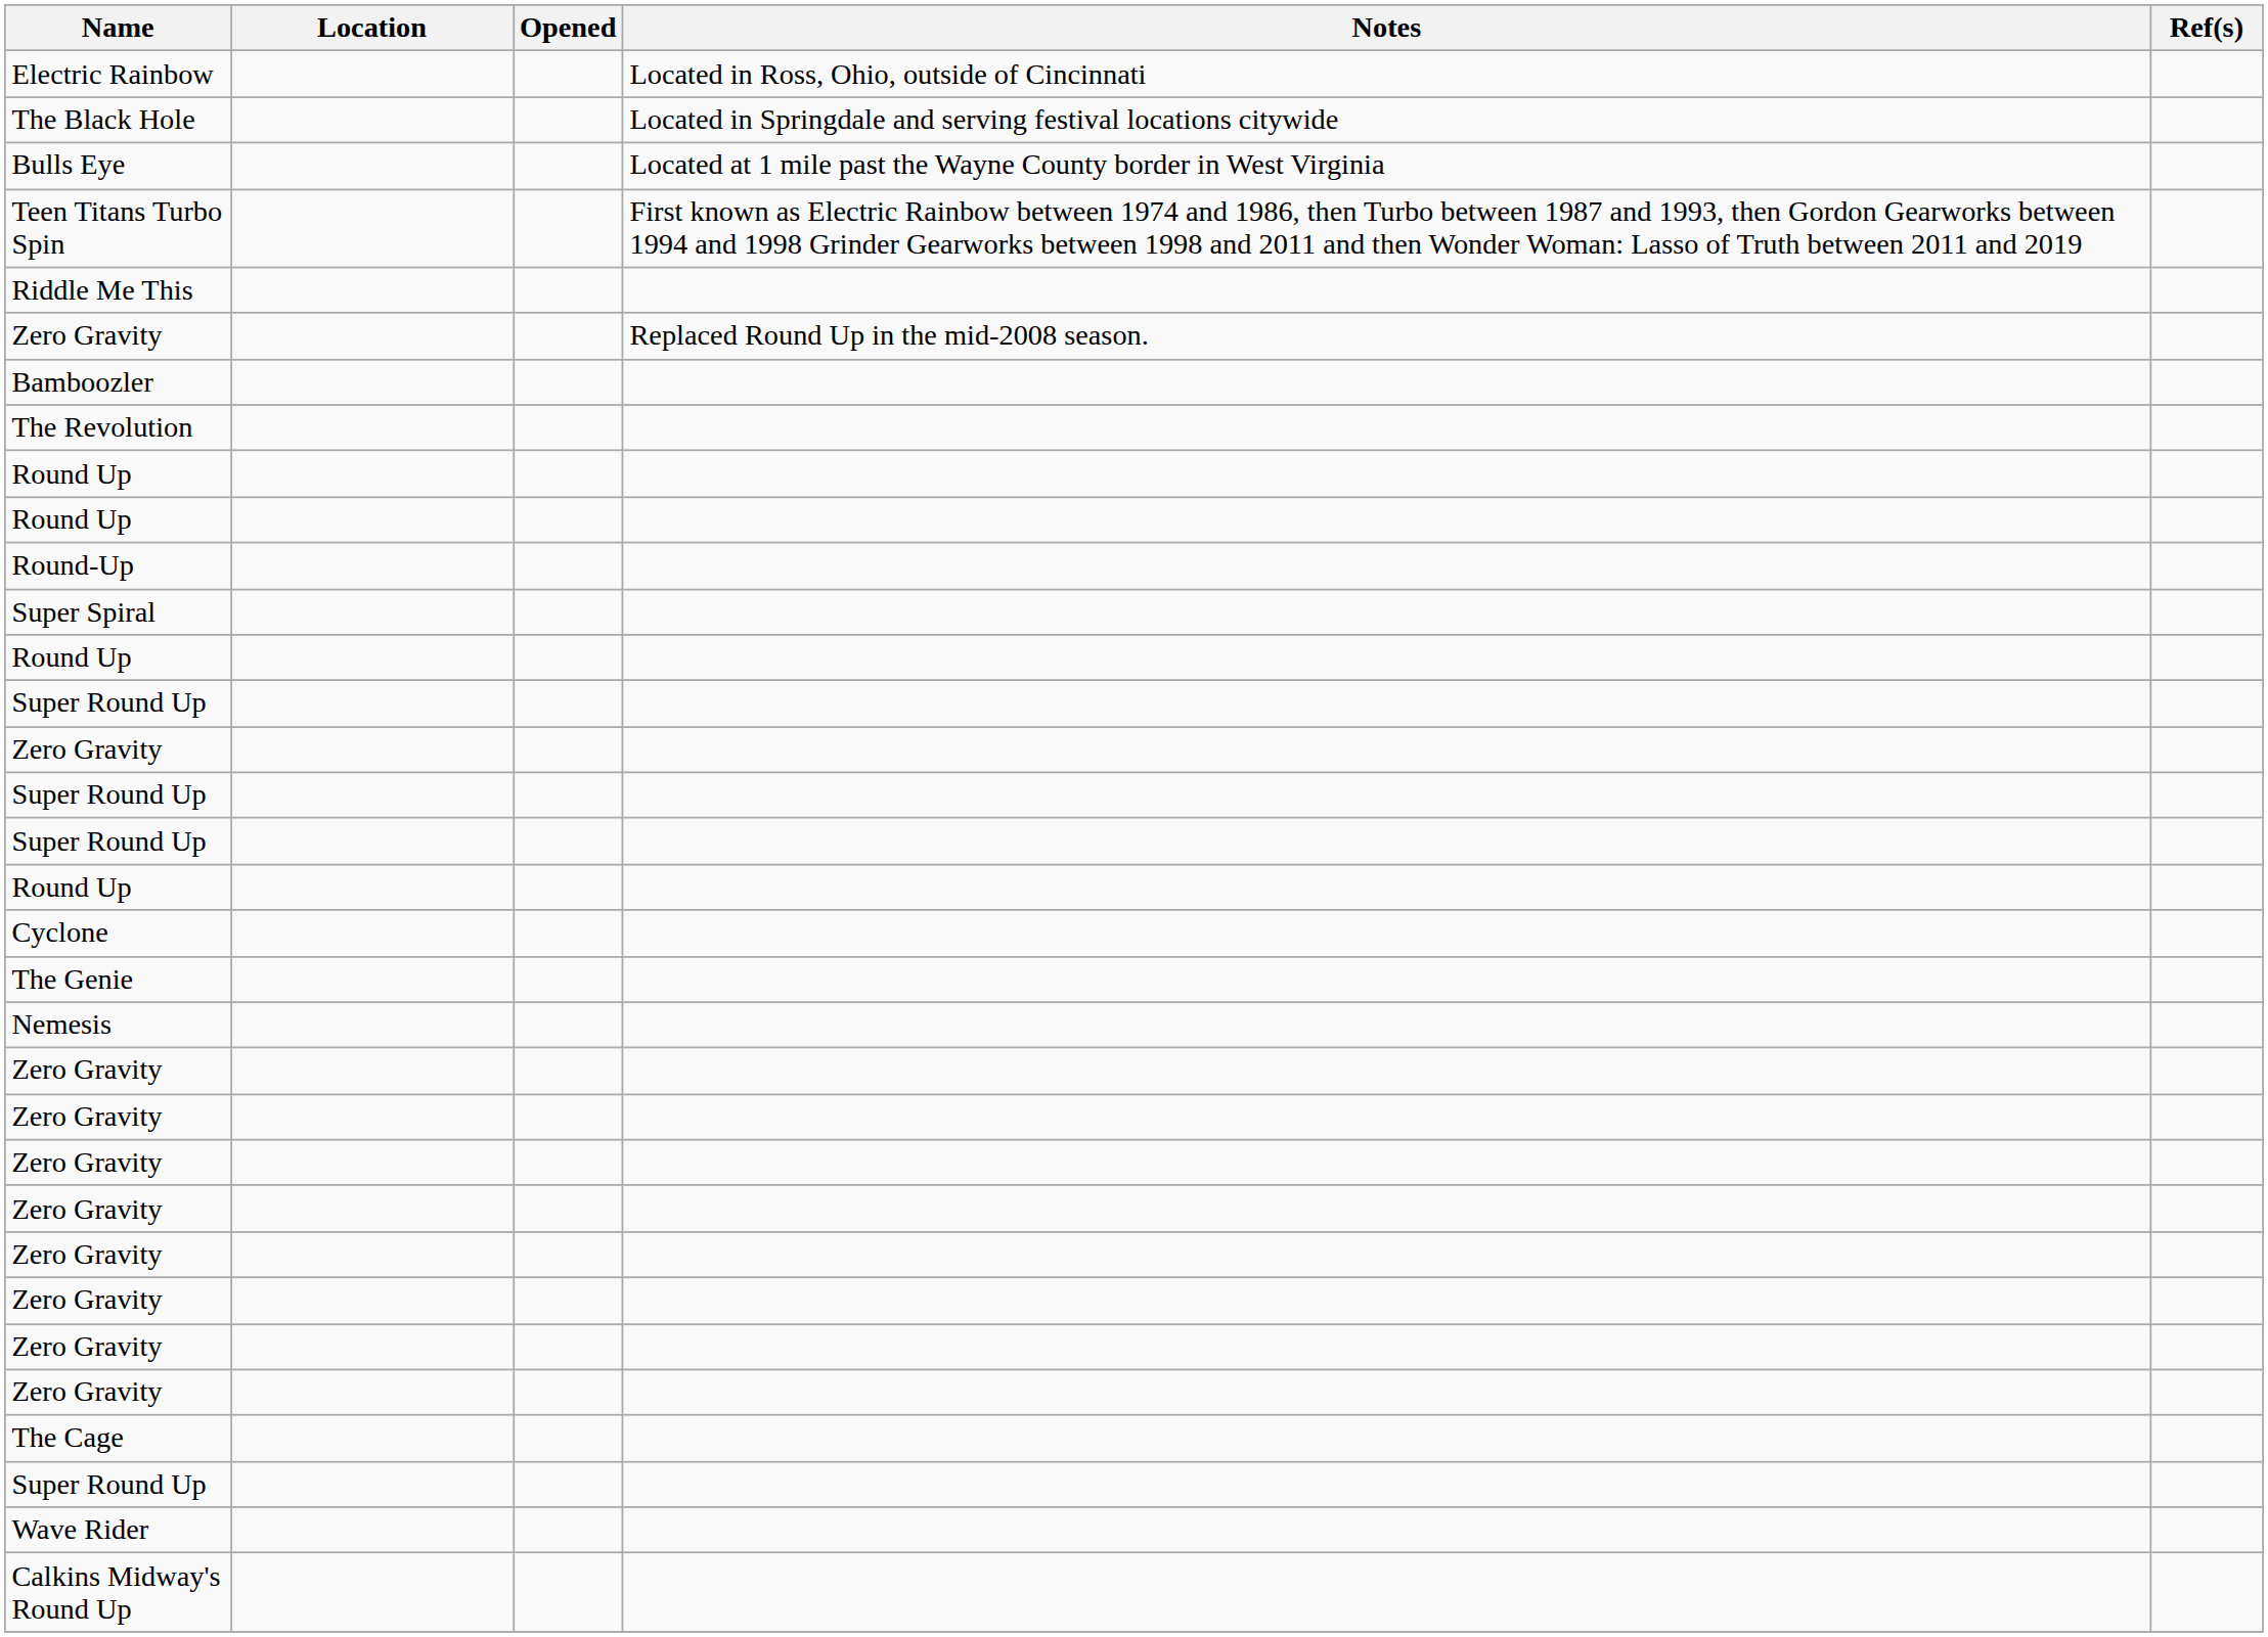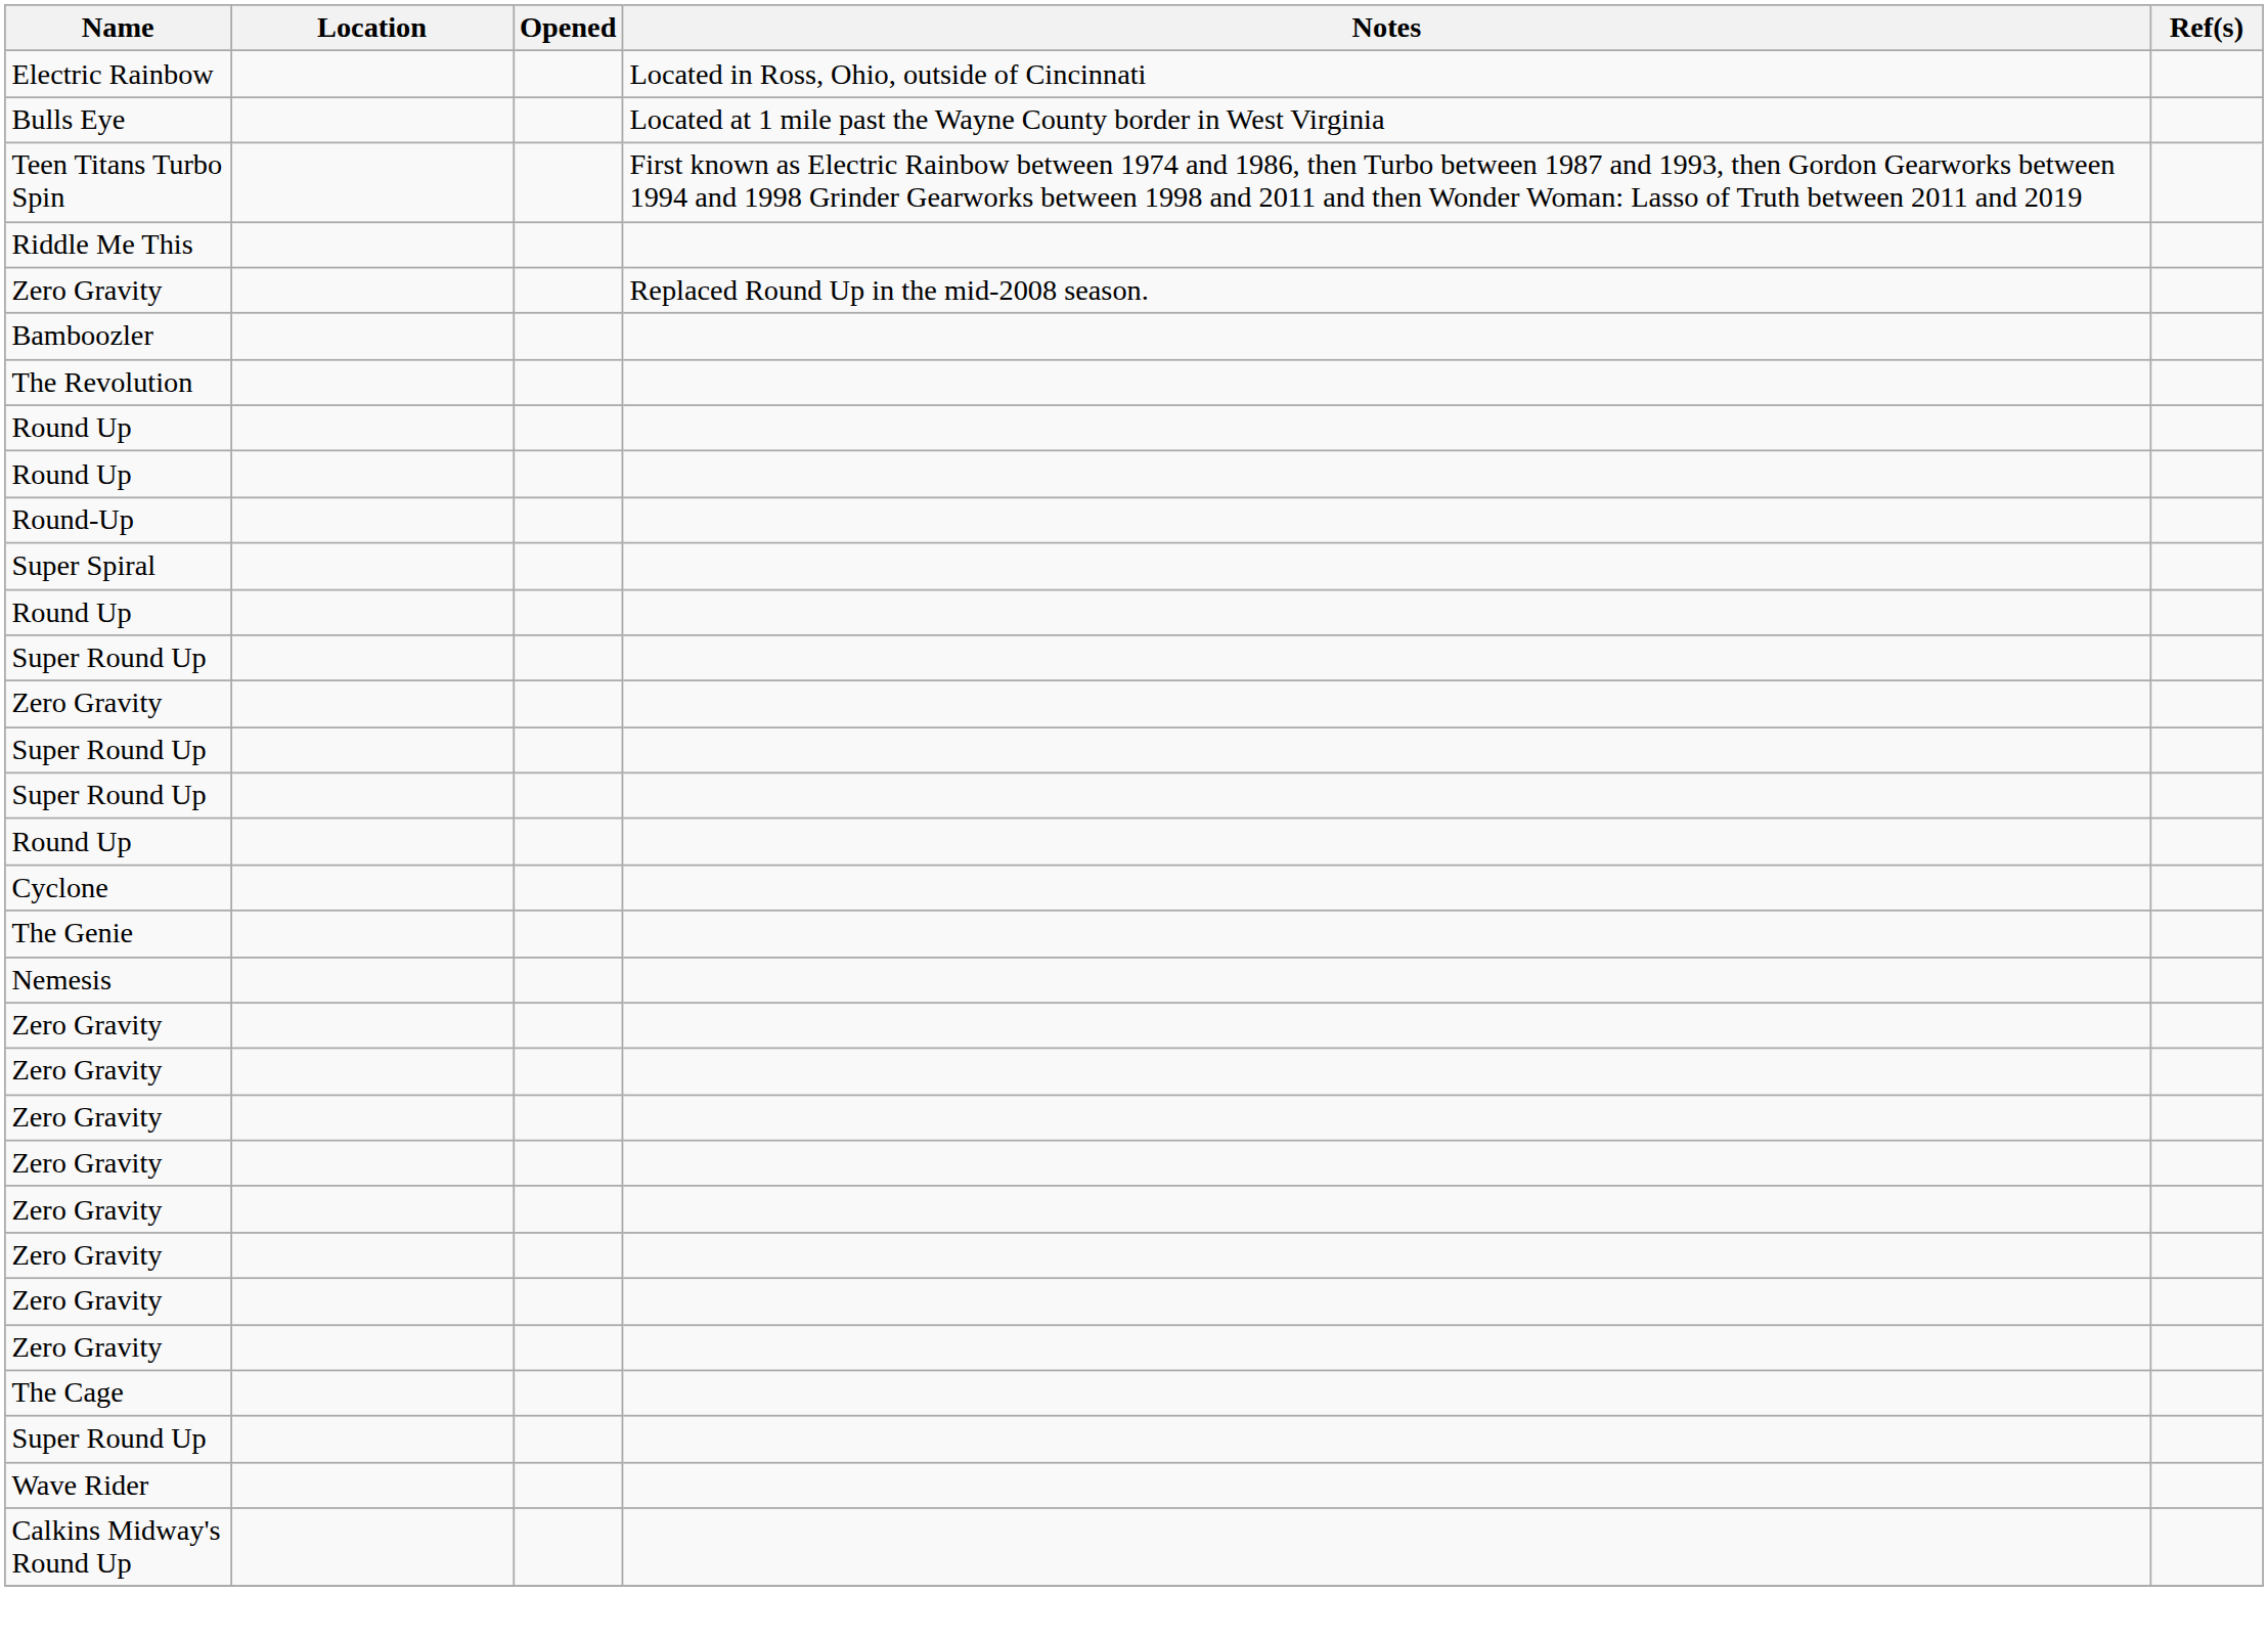 <table class="wikitable sortable">
 <tr>
 <th width=10%>Name</th>
 <th width=12.5%>Location</th>
 <th>Opened</th>
 <th>Notes</th>
 <th width=5%>Ref(s)</th>
 </tr>
 <tr>
 <td>Electric Rainbow</td>
 <td></td>
 <td></td>
 <td>Located in Ross, Ohio, outside of Cincinnati</td>
-<td></td>
-</tr>
-<tr>
-<td>The Black Hole</td>
-<td></td>
-<td></td>
-<td>Located in Springdale and serving festival locations citywide</td>
 <td></td>
 </tr>
 <tr>
 <td>Bulls Eye</td>
 <td></td>
 <td></td>
 <td>Located at 1 mile past the Wayne County border in West Virginia</td>
 <td></td>
 </tr>
 <tr>
 <td>Teen Titans Turbo Spin</td>
 <td></td>
 <td></td>
 <td>First known as Electric Rainbow between 1974 and 1986, then Turbo between 1987 and 1993, then Gordon Gearworks between 1994 and 1998 Grinder Gearworks between 1998 and 2011 and then Wonder Woman: Lasso of Truth between 2011 and 2019</td>
 <td></td>
 </tr>
 <tr>
 <td>Riddle Me This</td>
 <td></td>
 <td></td>
 <td></td>
 <td></td>
 </tr>
 <tr>
 <td>Zero Gravity</td>
 <td></td>
 <td></td>
 <td>Replaced Round Up in the mid-2008 season.</td>
 <td></td>
 </tr>
 <tr>
 <td>Bamboozler</td>
 <td></td>
 <td></td>
 <td></td>
 <td></td>
 </tr>
 <tr>
 <td>The Revolution</td>
 <td></td>
 <td></td>
 <td></td>
 <td></td>
 </tr>
 <tr>
 <td>Round Up</td>
 <td></td>
 <td></td>
 <td></td>
 <td></td>
 </tr>
 <tr>
 <td>Round Up</td>
 <td></td>
 <td></td>
 <td></td>
 <td></td>
 </tr>
 <tr>
 <td>Round-Up</td>
 <td></td>
 <td></td>
 <td></td>
 <td></td>
 </tr>
 <tr>
 <td>Super Spiral</td>
 <td></td>
 <td></td>
 <td></td>
 <td></td>
 </tr>
 <tr>
 <td>Round Up</td>
 <td></td>
 <td></td>
 <td></td>
 <td></td>
 </tr>
 <tr>
 <td>Super Round Up</td>
 <td></td>
 <td></td>
 <td></td>
 <td></td>
 </tr>
 <tr>
 <td>Zero Gravity</td>
 <td></td>
 <td></td>
 <td></td>
 <td></td>
 </tr>
 <tr>
 <td>Super Round Up</td>
 <td></td>
 <td></td>
 <td></td>
 <td></td>
 </tr>
 <tr>
 <td>Super Round Up</td>
 <td></td>
 <td></td>
 <td></td>
 <td></td>
 </tr>
 <tr>
 <td>Round Up</td>
 <td></td>
 <td></td>
 <td></td>
 <td></td>
 </tr>
 <tr>
 <td>Cyclone</td>
 <td></td>
 <td></td>
 <td></td>
 <td></td>
 </tr>
 <tr>
 <td>The Genie</td>
 <td></td>
 <td></td>
 <td></td>
 <td></td>
 </tr>
 <tr>
 <td>Nemesis</td>
 <td></td>
 <td></td>
 <td></td>
 <td></td>
 </tr>
 <tr>
 <td>Zero Gravity</td>
 <td></td>
 <td></td>
 <td></td>
 <td></td>
 </tr>
 <tr>
 <td>Zero Gravity</td>
 <td></td>
 <td></td>
 <td></td>
 <td></td>
 </tr>
 <tr>
 <td>Zero Gravity</td>
 <td></td>
 <td></td>
 <td></td>
 <td></td>
 </tr>
 <tr>
 <td>Zero Gravity</td>
 <td></td>
 <td></td>
 <td></td>
 <td></td>
 </tr>
 <tr>
 <td>Zero Gravity</td>
 <td></td>
 <td></td>
 <td></td>
 <td></td>
 </tr>
 <tr>
 <td>Zero Gravity</td>
 <td></td>
 <td></td>
 <td></td>
 <td></td>
 </tr>
 <tr>
 <td>Zero Gravity</td>
 <td></td>
 <td></td>
 <td></td>
 <td></td>
 </tr>
 <tr>
 <td>Zero Gravity</td>
 <td></td>
 <td></td>
 <td></td>
 <td></td>
 </tr>
 <tr>
 <td>The Cage</td>
 <td></td>
 <td></td>
 <td></td>
 <td></td>
 </tr>
 <tr>
 <td>Super Round Up</td>
 <td></td>
 <td></td>
 <td></td>
 <td></td>
 </tr>
 <tr>
 <td>Wave Rider</td>
 <td></td>
 <td></td>
 <td></td>
 <td></td>
 </tr>
 <tr>
 <td>Calkins Midway's Round Up</td>
 <td></td>
 <td></td>
 <td></td>
 <td></td>
 </tr>
 <tr>
 </tr>
 </table>
